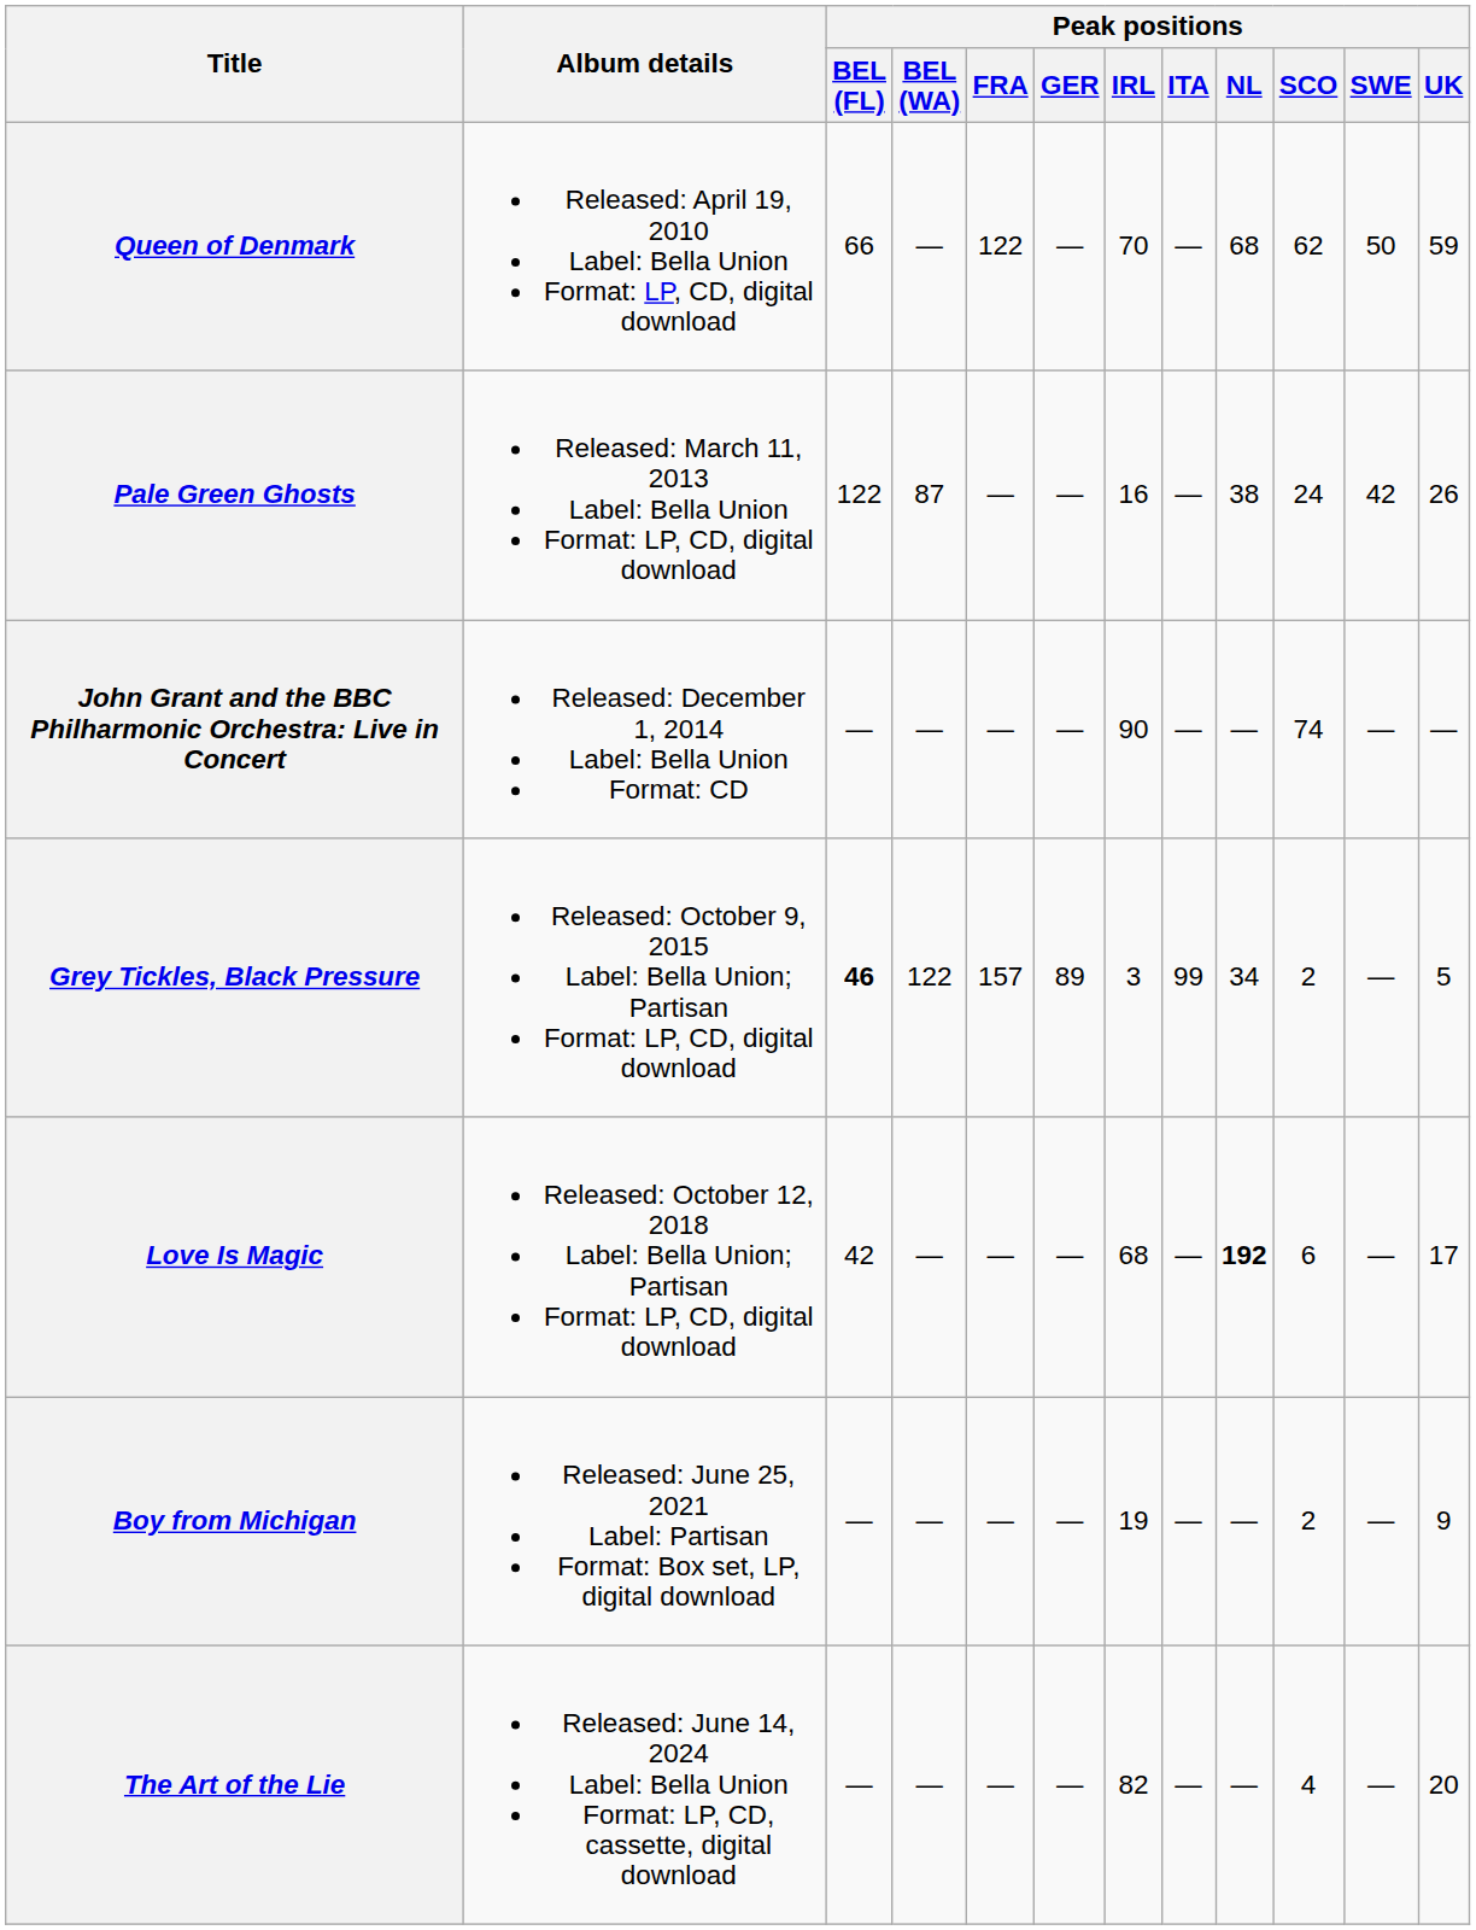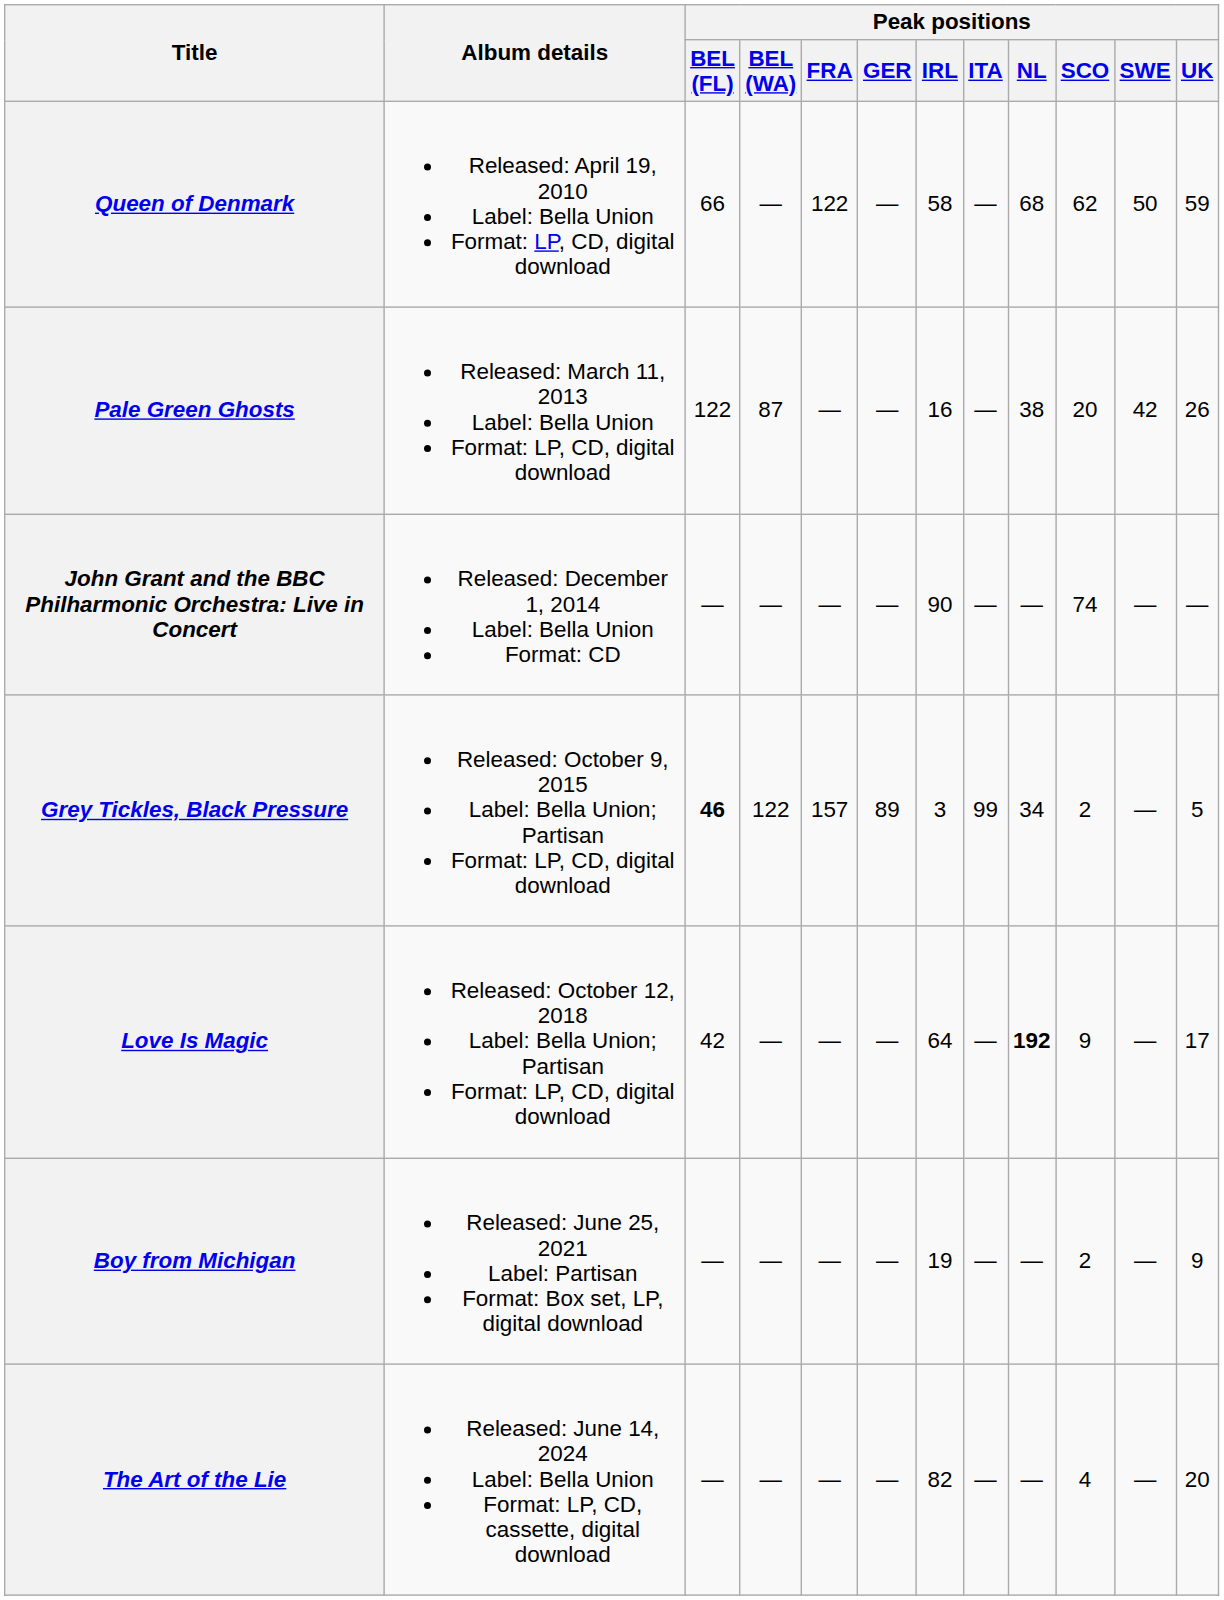 <table class="wikitable plainrowheaders" style="text-align:center">
 <tr>
 <th scope="col" rowspan="2">Title</th>
 <th scope="col" rowspan="2">Album details</th>
 <th scope="col" colspan="10">Peak positions</th>
 </tr>
 <tr>
 <th scope="col"><a href='#'>BEL<br>(FL)</a><br></th>
 <th scope="col"><a href='#'>BEL<br>(WA)</a><br></th>
 <th scope="col"><a href='#'>FRA</a><br></th>
 <th scope="col"><a href='#'>GER</a><br></th>
 <th scope="col"><a href='#'>IRL</a><br></th>
 <th scope="col"><a href='#'>ITA</a><br></th>
 <th scope="col"><a href='#'>NL</a><br></th>
 <th scope="col"><a href='#'>SCO</a><br></th>
 <th scope="col"><a href='#'>SWE</a><br></th>
 <th scope="col"><a href='#'>UK</a><br></th>
 </tr>
 <tr>
 <th scope="row"><em><a href='#'>Queen of Denmark</a></em></th>
 <td><br><ul><li>Released: April 19, 2010</li><li>Label: Bella Union</li><li>Format: <a href='#'>LP</a>, CD, digital download</li></ul></td>
 <td>66</td>
 <td>—</td>
 <td>122</td>
 <td>—</td>
-<td>70</td>
+<td>58</td>
 <td>—</td>
 <td>68</td>
 <td>62</td>
 <td>50</td>
 <td>59</td>
 </tr>
 <tr>
 <th scope="row"><em><a href='#'>Pale Green Ghosts</a></em></th>
 <td><br><ul><li>Released: March 11, 2013</li><li>Label: Bella Union</li><li>Format: LP, CD, digital download</li></ul></td>
 <td>122</td>
 <td>87</td>
 <td>—</td>
 <td>—</td>
 <td>16</td>
 <td>—</td>
 <td>38</td>
-<td>24</td>
+<td>20</td>
 <td>42</td>
 <td>26</td>
 </tr>
 <tr>
 <th scope="row"><em>John Grant and the BBC Philharmonic Orchestra: Live in Concert</em></th>
 <td><br><ul><li>Released: December 1, 2014</li><li>Label: Bella Union</li><li>Format: CD</li></ul></td>
 <td>—</td>
 <td>—</td>
 <td>—</td>
 <td>—</td>
 <td>90</td>
 <td>—</td>
 <td>—</td>
 <td>74</td>
 <td>—</td>
 <td>—</td>
 </tr>
 <tr>
 <th scope="row"><em><a href='#'>Grey Tickles, Black Pressure</a></em></th>
 <td><br><ul><li>Released: October 9, 2015</li><li>Label: Bella Union; Partisan</li><li>Format: LP, CD, digital download</li></ul></td>
 <td><strong>46</strong></td>
 <td>122</td>
 <td>157</td>
 <td>89</td>
 <td>3</td>
 <td>99</td>
 <td>34</td>
 <td>2</td>
 <td>—</td>
 <td>5</td>
 </tr>
 <tr>
 <th scope="row"><em><a href='#'>Love Is Magic</a></em></th>
 <td><br><ul><li>Released: October 12, 2018</li><li>Label: Bella Union; Partisan</li><li>Format: LP, CD, digital download</li></ul></td>
 <td>42</td>
 <td>—</td>
 <td>—</td>
 <td>—</td>
-<td>68</td>
+<td>64</td>
 <td>—</td>
 <td><strong>192</strong></td>
-<td>6</td>
+<td>9</td>
 <td>—</td>
 <td>17</td>
 </tr>
 <tr>
 <th scope="row"><em><a href='#'>Boy from Michigan</a></em></th>
 <td><br><ul><li>Released: June 25, 2021</li><li>Label: Partisan</li><li>Format: Box set, LP, digital download</li></ul></td>
 <td>—</td>
 <td>—</td>
 <td>—</td>
 <td>—</td>
 <td>19</td>
 <td>—</td>
 <td>—</td>
 <td>2</td>
 <td>—</td>
 <td>9</td>
 </tr>
 <tr>
 <th scope="row"><em><a href='#'>The Art of the Lie</a></em></th>
 <td><br><ul><li>Released: June 14, 2024</li><li>Label: Bella Union</li><li>Format: LP, CD, cassette, digital download</li></ul></td>
 <td>—</td>
 <td>—</td>
 <td>—</td>
 <td>—</td>
 <td>82<br></td>
 <td>—</td>
 <td>—</td>
 <td>4</td>
 <td>—</td>
 <td>20</td>
 </tr>
 </table>
